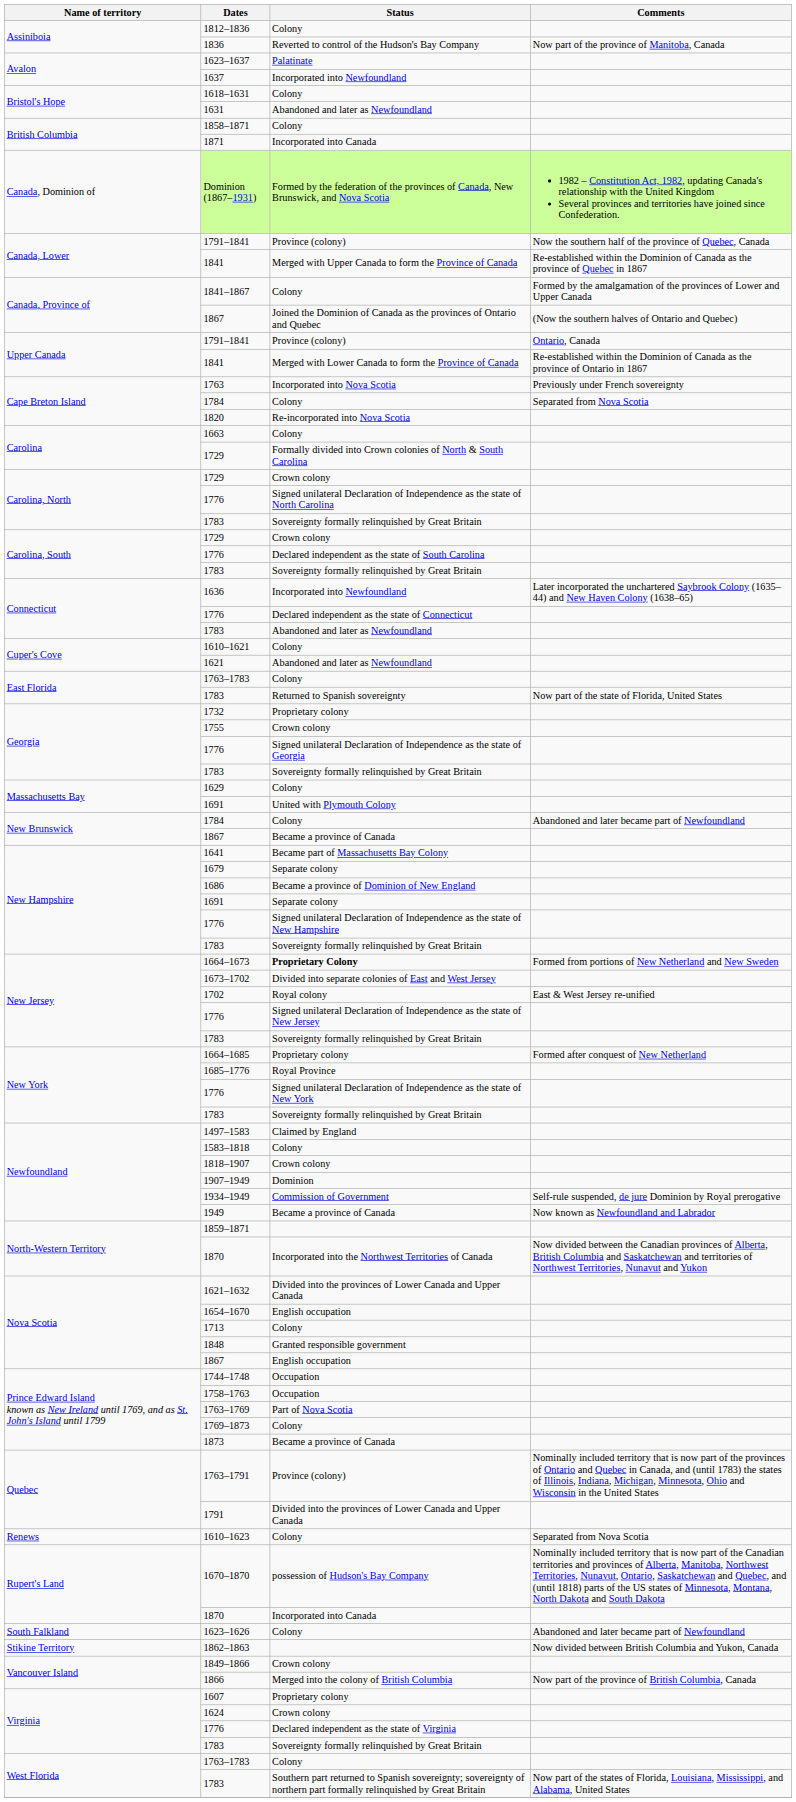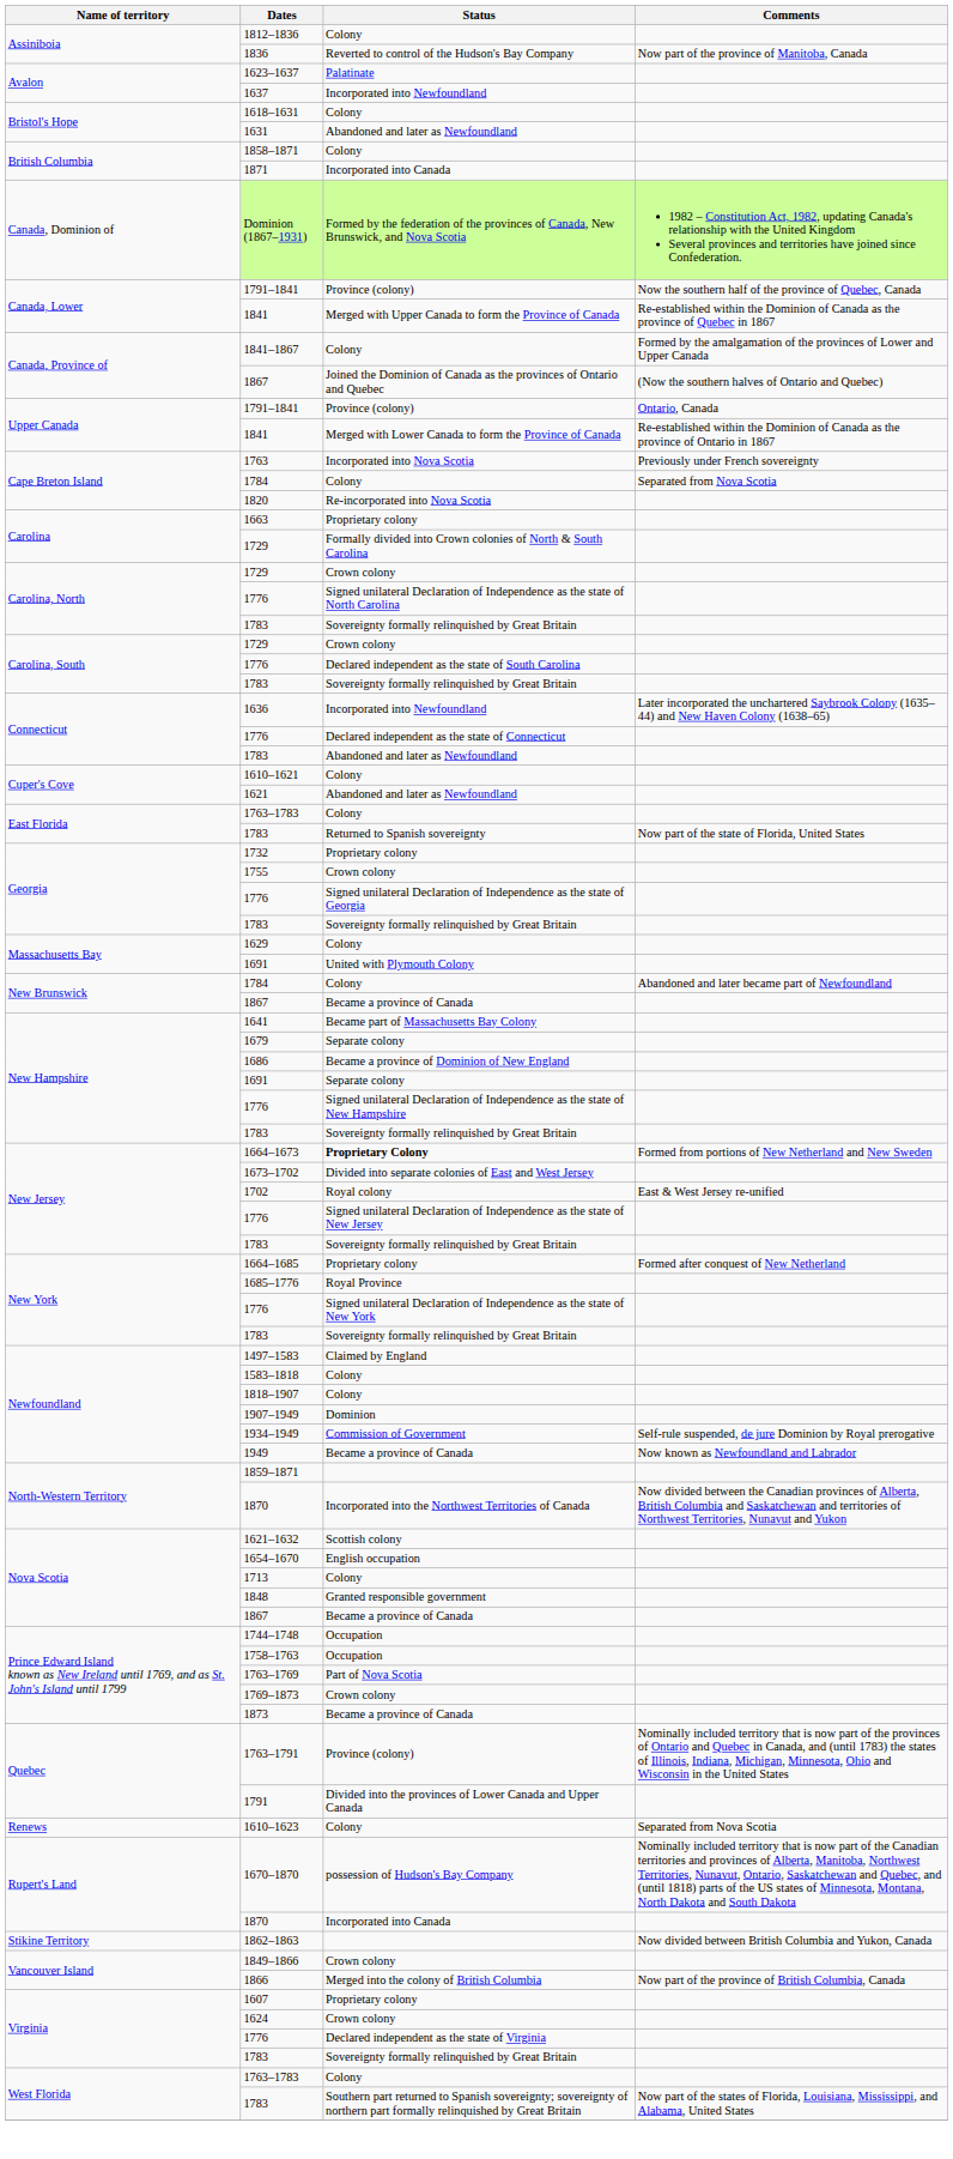 <table class="wikitable sortable">
 <tr>
 <th width="300">Name of territory</th>
 <th width="100">Dates</th>
 <th width="400">Status</th>
 <th width="400">Comments</th>
 </tr>
 <tr>
 <td rowspan="2"><a href='#'>Assiniboia</a></td>
 <td>1812–1836</td>
 <td>Colony</td>
 <td></td>
 </tr>
 <tr>
 <td>1836</td>
 <td>Reverted to control of the Hudson's Bay Company</td>
 <td>Now part of the province of <a href='#'>Manitoba</a>, Canada</td>
 </tr>
 <tr>
 <td rowspan="2"><a href='#'>Avalon</a></td>
 <td>1623–1637</td>
 <td><a href='#'>Palatinate</a></td>
 <td></td>
 </tr>
 <tr>
 <td>1637</td>
 <td>Incorporated into <a href='#'>Newfoundland</a></td>
 <td></td>
 </tr>
 <tr>
 <td rowspan="2"><a href='#'>Bristol's Hope</a></td>
 <td>1618–1631</td>
 <td>Colony</td>
 <td></td>
 </tr>
 <tr>
 <td>1631</td>
 <td>Abandoned and later as <a href='#'>Newfoundland</a></td>
 <td></td>
 </tr>
 <tr>
 <td rowspan="2"><a href='#'>British Columbia</a></td>
 <td>1858–1871</td>
 <td>Colony</td>
 <td></td>
 </tr>
 <tr>
 <td>1871</td>
 <td>Incorporated into Canada</td>
 <td></td>
 </tr>
 <tr>
 <td><a href='#'>Canada</a>, Dominion of</td>
 <td style="background-color:#ccff99">Dominion (1867–<a href='#'>1931</a>)</td>
 <td style="background-color:#ccff99">Formed by the federation of the provinces of <a href='#'>Canada</a>, New Brunswick, and <a href='#'>Nova Scotia</a></td>
 <td style="background-color:#ccff99"><br><ul><li>1982 – <a href='#'>Constitution Act, 1982</a>, updating Canada's relationship with the United Kingdom</li><li>Several provinces and territories have joined since Confederation.</li></ul></td>
 </tr>
 <tr>
 <td rowspan="2"><a href='#'>Canada, Lower</a></td>
 <td>1791–1841</td>
 <td>Province (colony)</td>
 <td>Now the southern half of the province of <a href='#'>Quebec</a>, Canada</td>
 </tr>
 <tr>
 <td>1841</td>
 <td>Merged with Upper Canada to form the <a href='#'>Province of Canada</a></td>
 <td>Re-established within the Dominion of Canada as the province of <a href='#'>Quebec</a> in 1867</td>
 </tr>
 <tr>
 <td rowspan="2"><a href='#'>Canada, Province of</a></td>
 <td>1841–1867</td>
 <td>Colony</td>
 <td>Formed by the amalgamation of the provinces of Lower and Upper Canada</td>
 </tr>
 <tr>
 <td>1867</td>
 <td>Joined the Dominion of Canada as the provinces of Ontario and Quebec</td>
 <td>(Now the southern halves of Ontario and Quebec)</td>
 </tr>
 <tr>
 <td rowspan="2"><a href='#'>Upper Canada</a></td>
 <td>1791–1841</td>
 <td>Province (colony)</td>
 <td Now the southern half of the province of><a href='#'>Ontario</a>, Canada</td>
 </tr>
 <tr>
 <td>1841</td>
 <td>Merged with Lower Canada to form the <a href='#'>Province of Canada</a></td>
 <td>Re-established within the Dominion of Canada as the province of Ontario in 1867</td>
 </tr>
 <tr>
 <td rowspan="3"><a href='#'>Cape Breton Island</a></td>
 <td>1763</td>
 <td>Incorporated into <a href='#'>Nova Scotia</a></td>
 <td>Previously under French sovereignty</td>
 </tr>
 <tr>
 <td>1784</td>
 <td>Colony</td>
 <td>Separated from <a href='#'>Nova Scotia</a></td>
 </tr>
 <tr>
 <td>1820</td>
 <td>Re-incorporated into <a href='#'>Nova Scotia</a></td>
 <td></td>
 </tr>
 <tr>
 <td rowspan="2"><a href='#'>Carolina</a></td>
 <td>1663</td>
-<td>Colony</td>
+<td>Proprietary colony</td>
 <td></td>
 </tr>
 <tr>
 <td>1729</td>
 <td>Formally divided into Crown colonies of <a href='#'>North</a> & <a href='#'>South Carolina</a></td>
 <td></td>
 </tr>
 <tr>
 <td rowspan="3"><a href='#'>Carolina, North</a></td>
 <td>1729</td>
 <td>Crown colony</td>
 <td></td>
 </tr>
 <tr>
 <td>1776</td>
 <td>Signed unilateral Declaration of Independence as the state of <a href='#'>North Carolina</a></td>
 <td></td>
 </tr>
 <tr>
 <td>1783</td>
 <td>Sovereignty formally relinquished by Great Britain</td>
 <td></td>
 </tr>
 <tr>
 <td rowspan="3"><a href='#'>Carolina, South</a></td>
 <td>1729</td>
 <td>Crown colony</td>
 <td></td>
 </tr>
 <tr>
 <td>1776</td>
 <td>Declared independent as the state of <a href='#'>South Carolina</a></td>
 <td></td>
 </tr>
 <tr>
 <td>1783</td>
 <td>Sovereignty formally relinquished by Great Britain</td>
 <td></td>
 </tr>
 <tr>
 <td rowspan="3"><a href='#'>Connecticut</a></td>
 <td>1636</td>
 <td>Incorporated into <a href='#'>Newfoundland</a></td>
 <td>Later incorporated the unchartered <a href='#'>Saybrook Colony</a> (1635–44) and <a href='#'>New Haven Colony</a> (1638–65)</td>
 </tr>
 <tr>
 <td>1776</td>
 <td>Declared independent as the state of <a href='#'>Connecticut</a></td>
 <td></td>
 </tr>
 <tr>
 <td>1783</td>
 <td>Abandoned and later as <a href='#'>Newfoundland</a></td>
 <td></td>
 </tr>
 <tr>
 <td rowspan="2"><a href='#'>Cuper's Cove</a></td>
 <td>1610–1621</td>
 <td>Colony</td>
 <td></td>
 </tr>
 <tr>
 <td>1621</td>
 <td>Abandoned and later as <a href='#'>Newfoundland</a></td>
 <td></td>
 </tr>
 <tr>
 <td rowspan="2"><a href='#'>East Florida</a></td>
 <td>1763–1783</td>
 <td>Colony</td>
 <td></td>
 </tr>
 <tr>
 <td>1783</td>
 <td>Returned to Spanish sovereignty</td>
 <td>Now part of the state of Florida, United States</td>
 </tr>
 <tr>
 <td rowspan="4"><a href='#'>Georgia</a></td>
 <td>1732</td>
 <td>Proprietary colony</td>
 <td></td>
 </tr>
 <tr>
 <td>1755</td>
 <td>Crown colony</td>
 <td></td>
 </tr>
 <tr>
 <td>1776</td>
 <td>Signed unilateral Declaration of Independence as the state of <a href='#'>Georgia</a></td>
 <td></td>
 </tr>
 <tr>
 <td>1783</td>
 <td>Sovereignty formally relinquished by Great Britain</td>
 <td></td>
 </tr>
 <tr>
 <td rowspan="2"><a href='#'>Massachusetts Bay</a></td>
 <td>1629</td>
 <td>Colony</td>
 <td></td>
 </tr>
 <tr>
 <td>1691</td>
 <td>United with <a href='#'>Plymouth Colony</a></td>
 <td></td>
 </tr>
 <tr>
 <td rowspan="2"><a href='#'>New Brunswick</a></td>
 <td>1784</td>
 <td>Colony</td>
 <td>Abandoned and later became part of <a href='#'>Newfoundland</a></td>
 </tr>
 <tr>
 <td>1867</td>
 <td>Became a province of Canada</td>
 <td></td>
 </tr>
 <tr>
 <td rowspan="6"><a href='#'>New Hampshire</a></td>
 <td>1641</td>
 <td>Became part of <a href='#'>Massachusetts Bay Colony</a></td>
 <td></td>
 </tr>
 <tr>
 <td>1679</td>
 <td>Separate colony</td>
 <td></td>
 </tr>
 <tr>
 <td>1686</td>
 <td>Became a province of <a href='#'>Dominion of New England</a></td>
 <td></td>
 </tr>
 <tr>
 <td>1691</td>
 <td>Separate colony</td>
 <td></td>
 </tr>
 <tr>
 <td>1776</td>
 <td>Signed unilateral Declaration of Independence as the state of <a href='#'>New Hampshire</a></td>
 <td></td>
 </tr>
 <tr>
 <td>1783</td>
 <td>Sovereignty formally relinquished by Great Britain</td>
 <td></td>
 </tr>
 <tr>
 <td rowspan="5"><a href='#'>New Jersey</a></td>
 <td>1664–1673</td>
 <td><strong>Proprietary Colony</strong></td>
 <td>Formed from portions of <a href='#'>New Netherland</a> and <a href='#'>New Sweden</a></td>
 </tr>
 <tr>
 <td>1673–1702</td>
 <td>Divided into separate colonies of <a href='#'>East</a> and <a href='#'>West Jersey</a></td>
 <td></td>
 </tr>
 <tr>
 <td>1702</td>
 <td>Royal colony</td>
 <td>East & West Jersey re-unified</td>
 </tr>
 <tr>
 <td>1776</td>
 <td>Signed unilateral Declaration of Independence as the state of <a href='#'>New Jersey</a></td>
 <td></td>
 </tr>
 <tr>
 <td>1783</td>
 <td>Sovereignty formally relinquished by Great Britain</td>
 <td></td>
 </tr>
 <tr>
 <td rowspan="4"><a href='#'>New York</a></td>
 <td>1664–1685</td>
 <td>Proprietary colony</td>
 <td>Formed after conquest of <a href='#'>New Netherland</a></td>
 </tr>
 <tr>
 <td>1685–1776</td>
 <td>Royal Province</td>
 <td></td>
 </tr>
 <tr>
 <td>1776</td>
 <td>Signed unilateral Declaration of Independence as the state of <a href='#'>New York</a></td>
 <td></td>
 </tr>
 <tr>
 <td>1783</td>
 <td>Sovereignty formally relinquished by Great Britain</td>
 <td></td>
 </tr>
 <tr>
 <td rowspan="6"><a href='#'>Newfoundland</a></td>
 <td>1497–1583</td>
 <td>Claimed by England</td>
 <td></td>
 </tr>
 <tr>
 <td>1583–1818</td>
 <td>Colony</td>
 <td></td>
 </tr>
 <tr>
 <td>1818–1907</td>
-<td>Crown colony</td>
+<td>Colony</td>
 <td></td>
 </tr>
 <tr>
 <td>1907–1949</td>
 <td>Dominion</td>
 <td></td>
 </tr>
 <tr>
 <td>1934–1949</td>
 <td><a href='#'>Commission of Government</a></td>
 <td>Self-rule suspended, <a href='#'>de jure</a> Dominion by Royal prerogative</td>
 </tr>
 <tr>
 <td>1949</td>
 <td>Became a province of Canada</td>
 <td>Now known as <a href='#'>Newfoundland and Labrador</a></td>
 </tr>
 <tr>
 <td rowspan="2"><a href='#'>North-Western Territory</a></td>
 <td>1859–1871</td>
 <td></td>
 <td></td>
 </tr>
 <tr>
 <td>1870</td>
 <td>Incorporated into the <a href='#'>Northwest Territories</a> of Canada</td>
 <td>Now divided between the Canadian provinces of <a href='#'>Alberta</a>, <a href='#'>British Columbia</a> and <a href='#'>Saskatchewan</a> and territories of <a href='#'>Northwest Territories</a>, <a href='#'>Nunavut</a> and <a href='#'>Yukon</a></td>
 </tr>
 <tr>
 <td rowspan="5"><a href='#'>Nova Scotia</a></td>
 <td>1621–1632</td>
-<td>Divided into the provinces of Lower Canada and Upper Canada</td>
+<td>Scottish colony</td>
 <td></td>
 </tr>
 <tr>
 <td>1654–1670</td>
 <td>English occupation</td>
 <td></td>
 </tr>
 <tr>
 <td>1713</td>
 <td>Colony</td>
 <td></td>
 </tr>
 <tr>
 <td>1848</td>
 <td>Granted responsible government</td>
 <td></td>
 </tr>
 <tr>
 <td>1867</td>
-<td>English occupation</td>
+<td>Became a province of Canada</td>
 <td></td>
 </tr>
 <tr>
 <td rowspan="5"><a href='#'>Prince Edward Island</a><br><em>known as <a href='#'>New Ireland</a> until 1769, and as <a href='#'>St. John's Island</a> until 1799</em></td>
 <td>1744–1748</td>
 <td>Occupation</td>
 <td></td>
 </tr>
 <tr>
 <td>1758–1763</td>
 <td>Occupation</td>
 <td></td>
 </tr>
 <tr>
 <td>1763–1769</td>
 <td>Part of <a href='#'>Nova Scotia</a></td>
 <td></td>
 </tr>
 <tr>
 <td>1769–1873</td>
-<td>Colony</td>
+<td>Crown colony</td>
 <td></td>
 </tr>
 <tr>
 <td>1873</td>
 <td>Became a province of Canada</td>
 <td></td>
 </tr>
 <tr>
 <td rowspan="2"><a href='#'>Quebec</a></td>
 <td>1763–1791</td>
 <td>Province (colony)</td>
 <td>Nominally included territory that is now part of the provinces of <a href='#'>Ontario</a> and <a href='#'>Quebec</a> in Canada, and (until 1783) the states of <a href='#'>Illinois</a>, <a href='#'>Indiana</a>, <a href='#'>Michigan</a>, <a href='#'>Minnesota</a>, <a href='#'>Ohio</a> and <a href='#'>Wisconsin</a> in the United States</td>
 </tr>
 <tr>
 <td>1791</td>
 <td>Divided into the provinces of Lower Canada and Upper Canada</td>
 <td></td>
 </tr>
 <tr>
 <td><a href='#'>Renews</a></td>
 <td>1610–1623</td>
 <td>Colony</td>
 <td>Separated from Nova Scotia</td>
 </tr>
 <tr>
 <td rowspan="2"><a href='#'>Rupert's Land</a></td>
 <td>1670–1870</td>
 <td>possession of <a href='#'>Hudson's Bay Company</a></td>
 <td>Nominally included territory that is now part of the Canadian territories and provinces of <a href='#'>Alberta</a>, <a href='#'>Manitoba</a>, <a href='#'>Northwest Territories</a>, <a href='#'>Nunavut</a>, <a href='#'>Ontario</a>, <a href='#'>Saskatchewan</a> and <a href='#'>Quebec</a>, and (until 1818) parts of the US states of <a href='#'>Minnesota</a>, <a href='#'>Montana</a>, <a href='#'>North Dakota</a> and <a href='#'>South Dakota</a></td>
 </tr>
 <tr>
 <td>1870</td>
 <td>Incorporated into Canada</td>
 <td></td>
-</tr>
-<tr>
-<td><a href='#'>South Falkland</a></td>
-<td>1623–1626</td>
-<td>Colony</td>
-<td>Abandoned and later became part of <a href='#'>Newfoundland</a></td>
 </tr>
 <tr>
 <td><a href='#'>Stikine Territory</a></td>
 <td>1862–1863</td>
 <td></td>
 <td>Now divided between British Columbia and Yukon, Canada</td>
 </tr>
 <tr>
 <td rowspan="2"><a href='#'>Vancouver Island</a></td>
 <td>1849–1866</td>
 <td>Crown colony</td>
 <td></td>
 </tr>
 <tr>
 <td>1866</td>
 <td>Merged into the colony of <a href='#'>British Columbia</a></td>
 <td>Now part of the province of <a href='#'>British Columbia</a>, Canada</td>
 </tr>
 <tr>
 <td rowspan="4"><a href='#'>Virginia</a></td>
 <td>1607</td>
 <td>Proprietary colony</td>
 <td></td>
 </tr>
 <tr>
 <td>1624</td>
 <td>Crown colony</td>
 <td></td>
 </tr>
 <tr>
 <td>1776</td>
 <td>Declared independent as the state of <a href='#'>Virginia</a></td>
 <td></td>
 </tr>
 <tr>
 <td>1783</td>
 <td>Sovereignty formally relinquished by Great Britain</td>
 <td></td>
 </tr>
 <tr>
 <td rowspan="2"><a href='#'>West Florida</a></td>
 <td>1763–1783</td>
 <td>Colony</td>
 <td></td>
 </tr>
 <tr>
 <td>1783</td>
 <td>Southern part returned to Spanish sovereignty; sovereignty of northern part formally relinquished by Great Britain</td>
 <td>Now part of the states of Florida, <a href='#'>Louisiana</a>, <a href='#'>Mississippi</a>, and <a href='#'>Alabama</a>, United States</td>
 </tr>
 <tr>
 </tr>
 </table>
